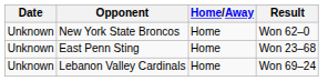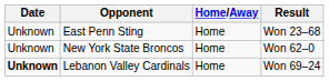 <table class="wikitable">
 <tr>
 <th>Date</th>
 <th>Opponent</th>
 <th><a href='#'>Home</a>/<a href='#'>Away</a></th>
 <th>Result</th>
 </tr>
 <tr>
 <td>Unknown</td>
-<td>New York State Broncos</td>
-<td>Home</td>
-<td>Won 62–0</td>
-</tr>
-<tr>
-<td>Unknown</td>
 <td>East Penn Sting</td>
 <td>Home</td>
 <td>Won 23–68</td>
 </tr>
 <tr>
 <td>Unknown</td>
+<td>New York State Broncos</td>
+<td>Home</td>
+<td>Won 62–0</td>
+</tr>
+<tr>
+<td><strong>Unknown</strong></td>
 <td>Lebanon Valley Cardinals</td>
 <td>Home</td>
 <td>Won 69–24</td>
 </tr>
 </table>
